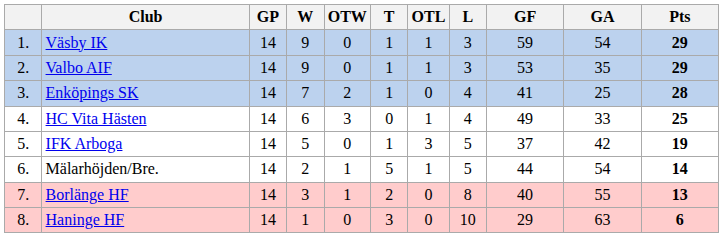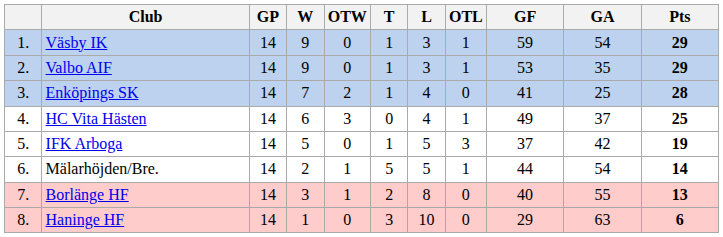 <table class="wikitable">
 <tr>
 <th width="30"></th>
 <th width="200">Club</th>
 <th width="30">GP</th>
 <th width="30">W</th>
 <th width="30">OTW</th>
 <th width="30">T</th>
+<th width="30">L</th>
 <th width="30">OTL</th>
-<th width="30">L</th>
 <th width="70">GF</th>
 <th width="70">GA</th>
 <th width="70">Pts</th>
 </tr>
 <tr bgcolor="#BCD2EE" align="center">
 <td>1.</td>
 <td align="left"><a href='#'>Väsby IK</a></td>
 <td>14</td>
 <td>9</td>
 <td>0</td>
 <td>1</td>
+<td>3</td>
 <td>1</td>
-<td>3</td>
 <td>59</td>
 <td>54</td>
 <td><strong>29</strong></td>
 </tr>
 <tr bgcolor="#BCD2EE" align="center">
 <td>2.</td>
 <td align="left"><a href='#'>Valbo AIF</a></td>
 <td>14</td>
 <td>9</td>
 <td>0</td>
 <td>1</td>
+<td>3</td>
 <td>1</td>
-<td>3</td>
 <td>53</td>
 <td>35</td>
 <td><strong>29</strong></td>
 </tr>
 <tr bgcolor="#BCD2EE" align="center">
 <td>3.</td>
 <td align="left"><a href='#'>Enköpings SK</a></td>
 <td>14</td>
 <td>7</td>
 <td>2</td>
 <td>1</td>
+<td>4</td>
 <td>0</td>
-<td>4</td>
 <td>41</td>
 <td>25</td>
 <td><strong>28</strong></td>
 </tr>
 <tr bgcolor="#FFFFFF" align="center">
 <td>4.</td>
 <td align="left"><a href='#'>HC Vita Hästen</a></td>
 <td>14</td>
 <td>6</td>
 <td>3</td>
 <td>0</td>
+<td>4</td>
 <td>1</td>
-<td>4</td>
 <td>49</td>
-<td>33</td>
+<td>37</td>
 <td><strong>25</strong></td>
 </tr>
 <tr bgcolor="#FFFFFF" align="center">
 <td>5.</td>
 <td align="left"><a href='#'>IFK Arboga</a></td>
 <td>14</td>
 <td>5</td>
 <td>0</td>
 <td>1</td>
+<td>5</td>
 <td>3</td>
-<td>5</td>
 <td>37</td>
 <td>42</td>
 <td><strong>19</strong></td>
 </tr>
 <tr bgcolor="#FFFFFF" align="center">
 <td>6.</td>
 <td align="left">Mälarhöjden/Bre.</td>
 <td>14</td>
 <td>2</td>
 <td>1</td>
 <td>5</td>
+<td>5</td>
 <td>1</td>
-<td>5</td>
 <td>44</td>
 <td>54</td>
 <td><strong>14</strong></td>
 </tr>
 <tr bgcolor="#FFCCCC" align="center">
 <td>7.</td>
 <td align="left"><a href='#'>Borlänge HF</a></td>
 <td>14</td>
 <td>3</td>
 <td>1</td>
 <td>2</td>
+<td>8</td>
 <td>0</td>
-<td>8</td>
 <td>40</td>
 <td>55</td>
 <td><strong>13</strong></td>
 </tr>
 <tr bgcolor="#FFCCCC" align="center">
 <td>8.</td>
 <td align="left"><a href='#'>Haninge HF</a></td>
 <td>14</td>
 <td>1</td>
 <td>0</td>
 <td>3</td>
+<td>10</td>
 <td>0</td>
-<td>10</td>
 <td>29</td>
 <td>63</td>
 <td><strong>6</strong></td>
 </tr>
 </table>
